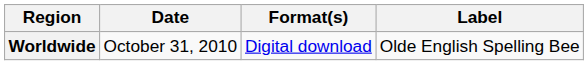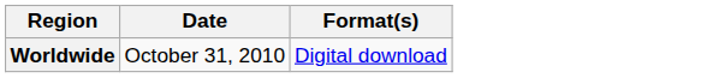 <table class="wikitable plainrowheaders">
 <tr>
 <th scope="col">Region</th>
 <th scope="col">Date</th>
 <th scope="col">Format(s)</th>
-<th scope="col">Label</th>
 </tr>
 <tr>
 <th scope="row">Worldwide</th>
 <td>October 31, 2010</td>
 <td><a href='#'>Digital download</a></td>
-<td>Olde English Spelling Bee</td>
 </tr>
 </table>
